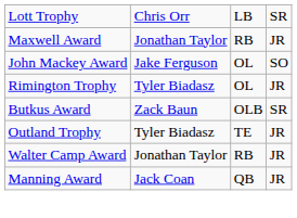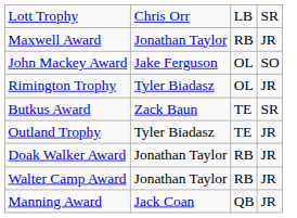 <table class="wikitable">
 <tr>
 <td><a href='#'>Lott Trophy</a></td>
 <td><a href='#'>Chris Orr</a></td>
 <td>LB</td>
 <td>SR</td>
 </tr>
 <tr>
 <td><a href='#'>Maxwell Award</a></td>
 <td><a href='#'>Jonathan Taylor</a></td>
 <td>RB</td>
 <td>JR</td>
 </tr>
 <tr>
 <td><a href='#'>John Mackey Award</a></td>
 <td><a href='#'>Jake Ferguson</a></td>
 <td>OL</td>
 <td>SO</td>
 </tr>
 <tr>
 <td><a href='#'>Rimington Trophy</a></td>
 <td><a href='#'>Tyler Biadasz</a></td>
 <td>OL</td>
 <td>JR</td>
 </tr>
 <tr>
 <td><a href='#'>Butkus Award</a></td>
 <td><a href='#'>Zack Baun</a></td>
-<td>OLB</td>
+<td>TE</td>
 <td>SR</td>
 </tr>
 <tr>
 <td><a href='#'>Outland Trophy</a></td>
 <td>Tyler Biadasz</td>
 <td>TE</td>
+<td>JR</td>
+</tr>
+<tr>
+<td><a href='#'>Doak Walker Award</a></td>
+<td>Jonathan Taylor</td>
+<td>RB</td>
 <td>JR</td>
 </tr>
 <tr>
 <td><a href='#'>Walter Camp Award</a></td>
 <td>Jonathan Taylor</td>
 <td>RB</td>
 <td>JR</td>
 </tr>
 <tr>
 <td><a href='#'>Manning Award</a></td>
 <td><a href='#'>Jack Coan</a></td>
 <td>QB</td>
 <td>JR</td>
 </tr>
 </table>
